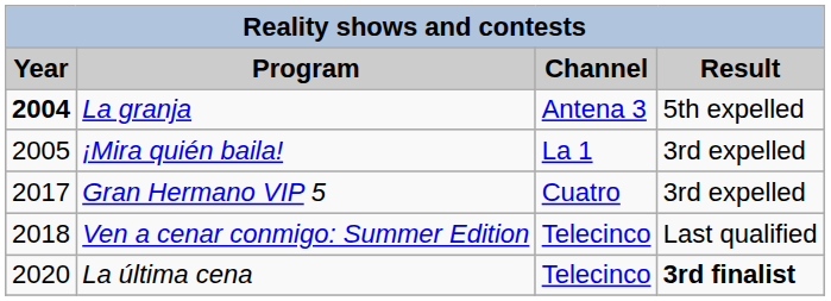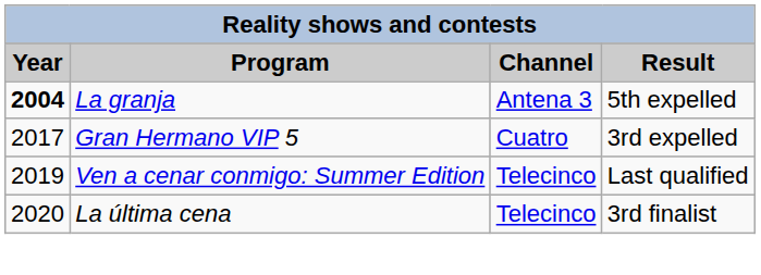 <table class="wikitable" style="font-size: 90%;">
 <tr>
 <th colspan="4" style="background:#B0C4DE;">Reality shows and contests</th>
 </tr>
 <tr>
 <th style="background: #CCCCCC;">Year</th>
 <th style="background: #CCCCCC;">Program</th>
 <th style="background: #CCCCCC;">Channel</th>
 <th style="background: #CCCCCC;">Result</th>
 </tr>
 <tr>
 <td><strong>2004</strong></td>
 <td><em><a href='#'>La granja</a></em></td>
 <td><a href='#'>Antena 3</a></td>
 <td>5th expelled</td>
 </tr>
 <tr>
-<td>2005</td>
-<td><em><a href='#'>¡Mira quién baila!</a></em></td>
-<td><a href='#'>La 1</a></td>
-<td>3rd expelled</td>
-</tr>
-<tr>
 <td>2017</td>
 <td><em><a href='#'>Gran Hermano VIP</a> 5</em></td>
 <td><a href='#'>Cuatro</a></td>
 <td>3rd expelled</td>
 </tr>
 <tr>
-<td>2018</td>
+<td>2019</td>
 <td><em><a href='#'>Ven a cenar conmigo: Summer Edition</a></em></td>
 <td><a href='#'>Telecinco</a></td>
 <td>Last qualified</td>
 </tr>
 <tr>
 <td>2020</td>
 <td><em>La última cena</em></td>
 <td><a href='#'>Telecinco</a></td>
-<td><strong>3rd finalist</strong></td>
+<td>3rd finalist</td>
 </tr>
 </table>
